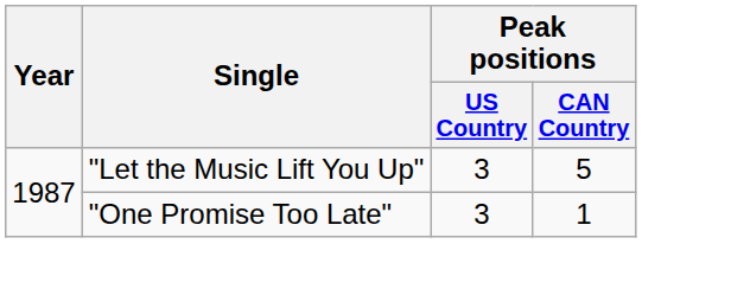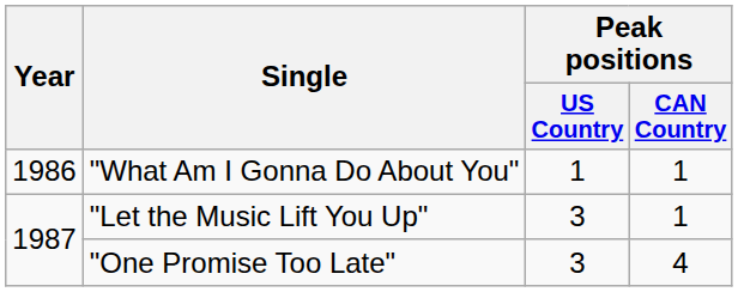 <table class="wikitable" style="text-align:center;">
 <tr>
 <th rowspan="2">Year</th>
 <th rowspan="2">Single</th>
 <th colspan="2">Peak positions</th>
 </tr>
 <tr style="font-size:smaller;">
 <th width="50"><a href='#'>US Country</a></th>
 <th width="50"><a href='#'>CAN Country</a></th>
 </tr>
 <tr>
+<td>1986</td>
+<td align="left">"What Am I Gonna Do About You"</td>
+<td>1</td>
+<td>1</td>
+</tr>
+<tr>
 <td rowspan="2">1987</td>
 <td align="left">"Let the Music Lift You Up"</td>
 <td>3</td>
-<td>5</td>
+<td>1</td>
 </tr>
 <tr>
 <td align="left">"One Promise Too Late"</td>
 <td>3</td>
-<td>1</td>
+<td>4</td>
 </tr>
 </table>
